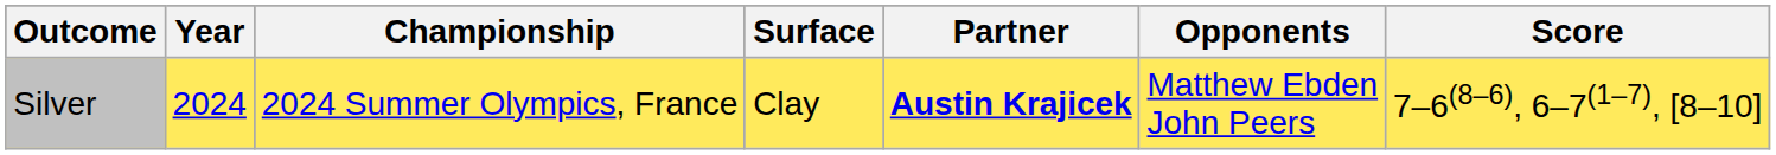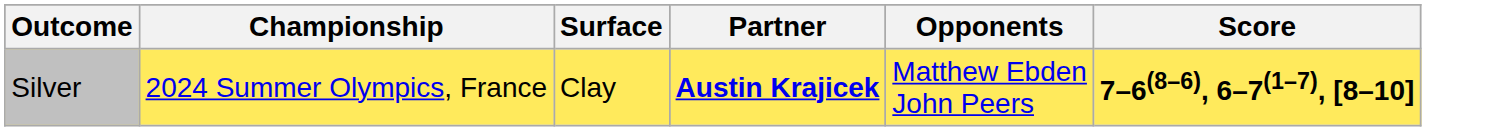 <table class="sortable wikitable">
 <tr>
 <th>Outcome</th>
-<th>Year</th>
 <th>Championship</th>
 <th>Surface</th>
 <th>Partner</th>
 <th>Opponents</th>
 <th class="unsortable">Score</th>
 </tr>
 <tr bgcolor=FFEA5C>
 <td style="background:silver;">Silver</td>
-<td><a href='#'>2024</a></td>
 <td><a href='#'>2024 Summer Olympics</a>, France</td>
 <td>Clay</td>
 <td><strong> <a href='#'>Austin Krajicek</a></strong></td>
 <td> <a href='#'>Matthew Ebden</a> <br> <a href='#'>John Peers</a></td>
-<td>7–6<sup>(8–6)</sup>, 6–7<sup>(1–7)</sup>, [8–10]</td>
+<td><strong>7–6<sup>(8–6)</sup>, 6–7<sup>(1–7)</sup>, [8–10]</strong></td>
 </tr>
 </table>
